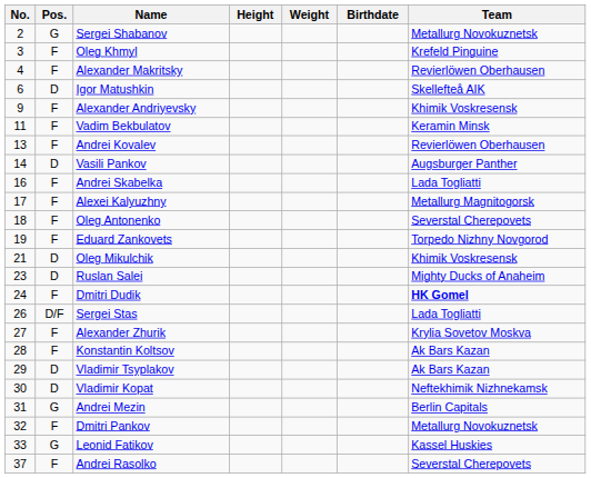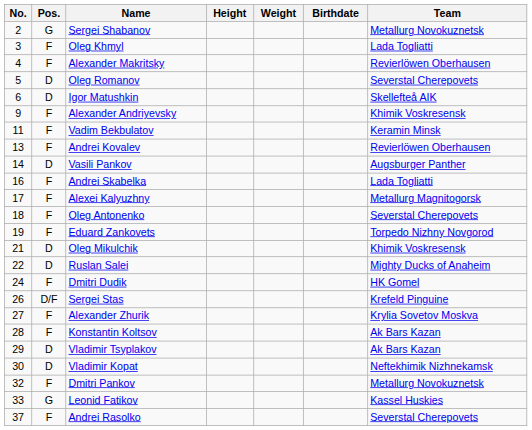 <table class="wikitable sortable" width="80%" style="font-size: 90%; text-align: center;">
 <tr>
 <th>No.</th>
 <th>Pos.</th>
 <th>Name</th>
 <th>Height</th>
 <th>Weight</th>
 <th>Birthdate</th>
 <th>Team</th>
 </tr>
 <tr>
 <td>2</td>
 <td>G</td>
 <td style="text-align:left;"><a href='#'>Sergei Shabanov</a></td>
 <td></td>
 <td></td>
 <td style="text-align:right;"></td>
 <td style="text-align:left;"> <a href='#'>Metallurg Novokuznetsk</a></td>
 </tr>
 <tr>
 <td>3</td>
 <td>F</td>
 <td style="text-align:left;"><a href='#'>Oleg Khmyl</a></td>
 <td></td>
 <td></td>
 <td style="text-align:right;"></td>
-<td style="text-align:left;"> <a href='#'>Krefeld Pinguine</a></td>
+<td style="text-align:left;"> <a href='#'>Lada Togliatti</a></td>
 </tr>
 <tr>
 <td>4</td>
 <td>F</td>
 <td style="text-align:left;"><a href='#'>Alexander Makritsky</a></td>
 <td></td>
 <td></td>
 <td style="text-align:right;"></td>
 <td style="text-align:left;"> <a href='#'>Revierlöwen Oberhausen</a></td>
+</tr>
+<tr>
+<td>5</td>
+<td>D</td>
+<td style="text-align:left;"><a href='#'>Oleg Romanov</a></td>
+<td></td>
+<td></td>
+<td style="text-align:right;"></td>
+<td style="text-align:left;"> <a href='#'>Severstal Cherepovets</a></td>
 </tr>
 <tr>
 <td>6</td>
 <td>D</td>
 <td style="text-align:left;"><a href='#'>Igor Matushkin</a></td>
 <td></td>
 <td></td>
 <td style="text-align:right;"></td>
 <td style="text-align:left;"> <a href='#'>Skellefteå AIK</a></td>
 </tr>
 <tr>
 <td>9</td>
 <td>F</td>
 <td style="text-align:left;"><a href='#'>Alexander Andriyevsky</a></td>
 <td></td>
 <td></td>
 <td style="text-align:right;"></td>
 <td style="text-align:left;"> <a href='#'>Khimik Voskresensk</a></td>
 </tr>
 <tr>
 <td>11</td>
 <td>F</td>
 <td style="text-align:left;"><a href='#'>Vadim Bekbulatov</a></td>
 <td></td>
 <td></td>
 <td style="text-align:right;"></td>
 <td style="text-align:left;"> <a href='#'>Keramin Minsk</a></td>
 </tr>
 <tr>
 <td>13</td>
 <td>F</td>
 <td style="text-align:left;"><a href='#'>Andrei Kovalev</a></td>
 <td></td>
 <td></td>
 <td style="text-align:right;"></td>
 <td style="text-align:left;"> <a href='#'>Revierlöwen Oberhausen</a></td>
 </tr>
 <tr>
 <td>14</td>
 <td>D</td>
 <td style="text-align:left;"><a href='#'>Vasili Pankov</a></td>
 <td></td>
 <td></td>
 <td style="text-align:right;"></td>
 <td style="text-align:left;"> <a href='#'>Augsburger Panther</a></td>
 </tr>
 <tr>
 <td>16</td>
 <td>F</td>
 <td style="text-align:left;"><a href='#'>Andrei Skabelka</a></td>
 <td></td>
 <td></td>
 <td style="text-align:right;"></td>
 <td style="text-align:left;"> <a href='#'>Lada Togliatti</a></td>
 </tr>
 <tr>
 <td>17</td>
 <td>F</td>
 <td style="text-align:left;"><a href='#'>Alexei Kalyuzhny</a></td>
 <td></td>
 <td></td>
 <td style="text-align:right;"></td>
 <td style="text-align:left;"> <a href='#'>Metallurg Magnitogorsk</a></td>
 </tr>
 <tr>
 <td>18</td>
 <td>F</td>
 <td style="text-align:left;"><a href='#'>Oleg Antonenko</a></td>
 <td></td>
 <td></td>
 <td style="text-align:right;"></td>
 <td style="text-align:left;"> <a href='#'>Severstal Cherepovets</a></td>
 </tr>
 <tr>
 <td>19</td>
 <td>F</td>
 <td style="text-align:left;"><a href='#'>Eduard Zankovets</a></td>
 <td></td>
 <td></td>
 <td style="text-align:right;"></td>
 <td style="text-align:left;"> <a href='#'>Torpedo Nizhny Novgorod</a></td>
 </tr>
 <tr>
 <td>21</td>
 <td>D</td>
 <td style="text-align:left;"><a href='#'>Oleg Mikulchik</a></td>
 <td></td>
 <td></td>
 <td style="text-align:right;"></td>
 <td style="text-align:left;"> <a href='#'>Khimik Voskresensk</a></td>
 </tr>
 <tr>
-<td>23</td>
+<td>22</td>
 <td>D</td>
 <td style="text-align:left;"><a href='#'>Ruslan Salei</a></td>
 <td></td>
 <td></td>
 <td style="text-align:right;"></td>
 <td style="text-align:left;"> <a href='#'>Mighty Ducks of Anaheim</a></td>
 </tr>
 <tr>
 <td>24</td>
 <td>F</td>
 <td style="text-align:left;"><a href='#'>Dmitri Dudik</a></td>
 <td></td>
 <td></td>
 <td style="text-align:right;"></td>
-<td style="text-align:left;"><strong> <a href='#'>HK Gomel</a></strong></td>
+<td style="text-align:left;"> <a href='#'>HK Gomel</a></td>
 </tr>
 <tr>
 <td>26</td>
 <td>D/F</td>
 <td style="text-align:left;"><a href='#'>Sergei Stas</a></td>
 <td></td>
 <td></td>
 <td style="text-align:right;"></td>
-<td style="text-align:left;"> <a href='#'>Lada Togliatti</a></td>
+<td style="text-align:left;"> <a href='#'>Krefeld Pinguine</a></td>
 </tr>
 <tr>
 <td>27</td>
 <td>F</td>
 <td style="text-align:left;"><a href='#'>Alexander Zhurik</a></td>
 <td></td>
 <td></td>
 <td style="text-align:right;"></td>
 <td style="text-align:left;"> <a href='#'>Krylia Sovetov Moskva</a></td>
 </tr>
 <tr>
 <td>28</td>
 <td>F</td>
 <td style="text-align:left;"><a href='#'>Konstantin Koltsov</a></td>
 <td></td>
 <td></td>
 <td style="text-align:right;"></td>
 <td style="text-align:left;"> <a href='#'>Ak Bars Kazan</a></td>
 </tr>
 <tr>
 <td>29</td>
 <td>D</td>
 <td style="text-align:left;"><a href='#'>Vladimir Tsyplakov</a></td>
 <td></td>
 <td></td>
 <td style="text-align:right;"></td>
 <td style="text-align:left;"> <a href='#'>Ak Bars Kazan</a></td>
 </tr>
 <tr>
 <td>30</td>
 <td>D</td>
 <td style="text-align:left;"><a href='#'>Vladimir Kopat</a></td>
 <td></td>
 <td></td>
 <td style="text-align:right;"></td>
 <td style="text-align:left;"> <a href='#'>Neftekhimik Nizhnekamsk</a></td>
 </tr>
 <tr>
-<td>31</td>
-<td>G</td>
-<td style="text-align:left;"><a href='#'>Andrei Mezin</a></td>
-<td></td>
-<td></td>
-<td style="text-align:right;"></td>
-<td style="text-align:left;"> <a href='#'>Berlin Capitals</a></td>
-</tr>
-<tr>
 <td>32</td>
 <td>F</td>
 <td style="text-align:left;"><a href='#'>Dmitri Pankov</a></td>
 <td></td>
 <td></td>
 <td style="text-align:right;"></td>
 <td style="text-align:left;"> <a href='#'>Metallurg Novokuznetsk</a></td>
 </tr>
 <tr>
 <td>33</td>
 <td>G</td>
 <td style="text-align:left;"><a href='#'>Leonid Fatikov</a></td>
 <td></td>
 <td></td>
 <td style="text-align:right;"></td>
 <td style="text-align:left;"> <a href='#'>Kassel Huskies</a></td>
 </tr>
 <tr>
 <td>37</td>
 <td>F</td>
 <td style="text-align:left;"><a href='#'>Andrei Rasolko</a></td>
 <td></td>
 <td></td>
 <td style="text-align:right;"></td>
 <td style="text-align:left;"> <a href='#'>Severstal Cherepovets</a></td>
 </tr>
 </table>
